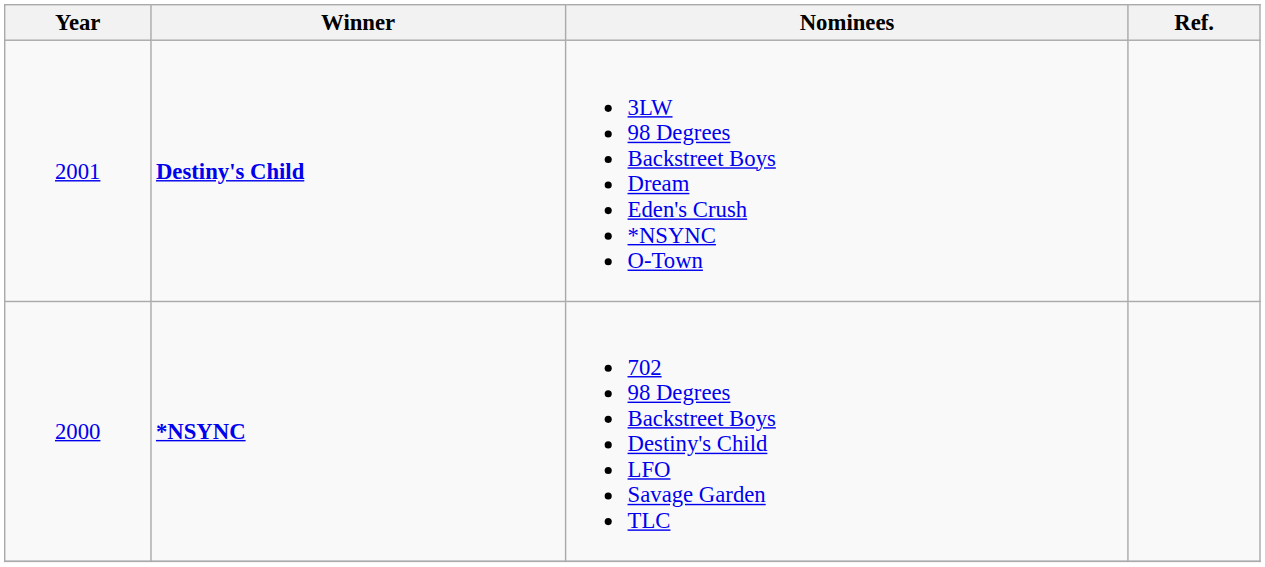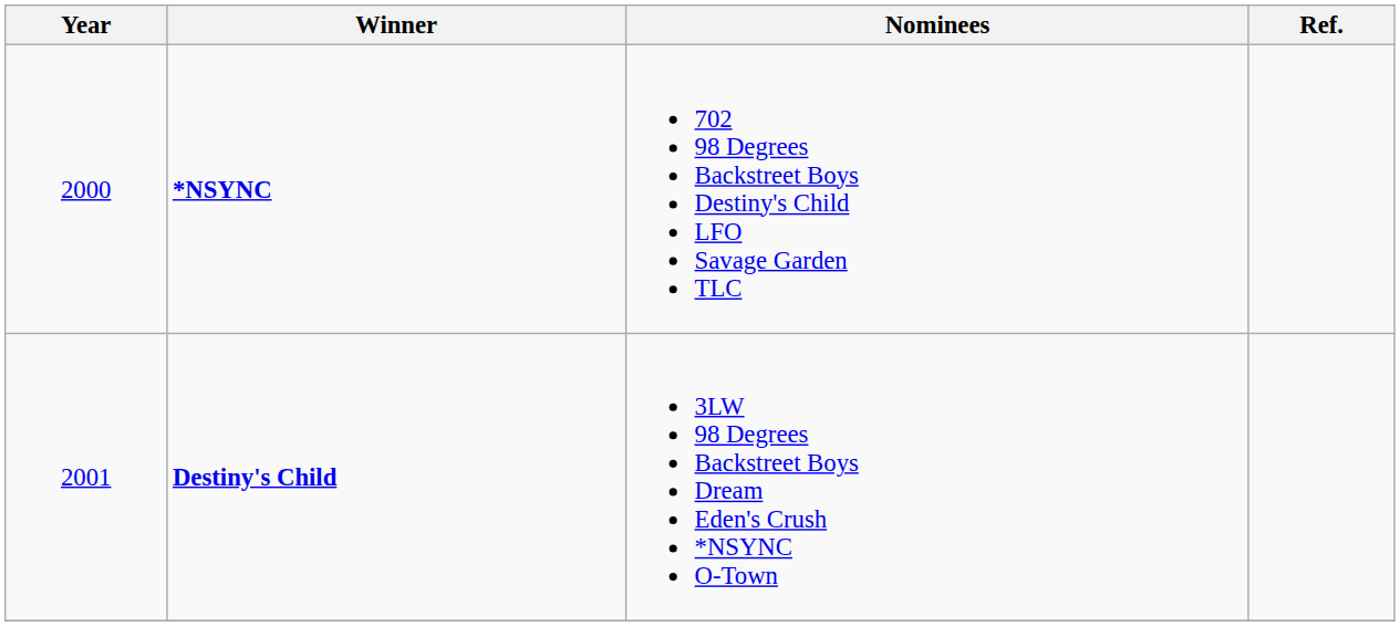 <table class="wikitable" width=70%>
 <tr>
 <th>Year</th>
 <th>Winner</th>
 <th>Nominees</th>
 <th>Ref.</th>
 </tr>
 <tr>
+<td align="center"><a href='#'>2000</a></td>
+<td><strong><a href='#'>*NSYNC</a></strong></td>
+<td><br><ul><li><a href='#'>702</a></li><li><a href='#'>98 Degrees</a></li><li><a href='#'>Backstreet Boys</a></li><li><a href='#'>Destiny's Child</a></li><li><a href='#'>LFO</a></li><li><a href='#'>Savage Garden</a></li><li><a href='#'>TLC</a></li></ul></td>
+<td align="center"></td>
+</tr>
+<tr>
 <td align="center"><a href='#'>2001</a></td>
 <td><strong><a href='#'>Destiny's Child</a></strong></td>
 <td><br><ul><li><a href='#'>3LW</a></li><li><a href='#'>98 Degrees</a></li><li><a href='#'>Backstreet Boys</a></li><li><a href='#'>Dream</a></li><li><a href='#'>Eden's Crush</a></li><li><a href='#'>*NSYNC</a></li><li><a href='#'>O-Town</a></li></ul></td>
 <td align="center"></td>
 </tr>
 <tr>
-<td align="center"><a href='#'>2000</a></td>
-<td><strong><a href='#'>*NSYNC</a></strong></td>
-<td><br><ul><li><a href='#'>702</a></li><li><a href='#'>98 Degrees</a></li><li><a href='#'>Backstreet Boys</a></li><li><a href='#'>Destiny's Child</a></li><li><a href='#'>LFO</a></li><li><a href='#'>Savage Garden</a></li><li><a href='#'>TLC</a></li></ul></td>
-<td align="center"></td>
-</tr>
-<tr>
 </tr>
 </table>
